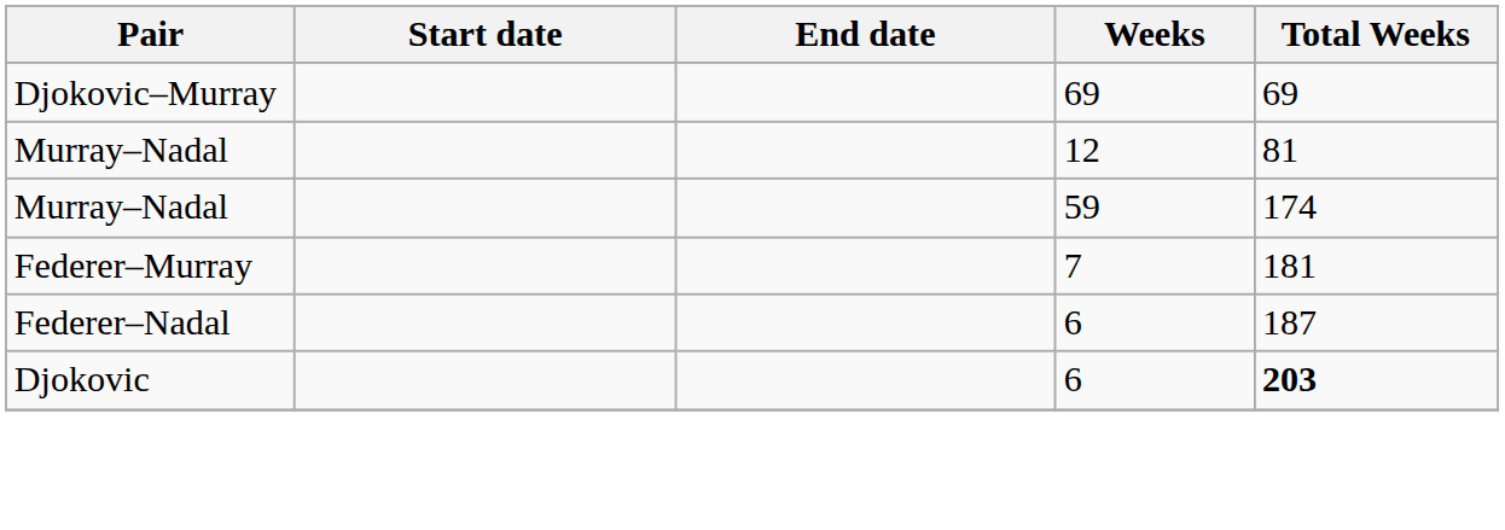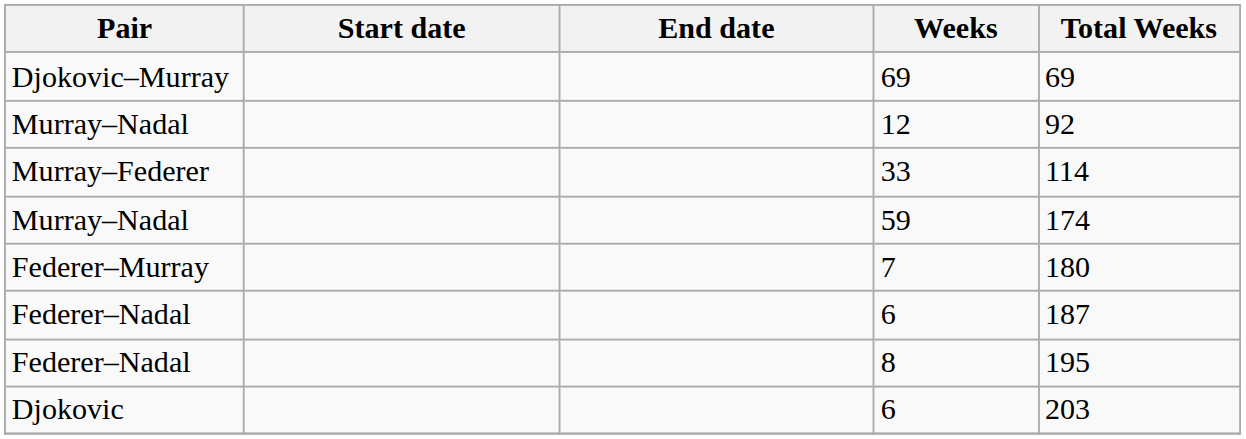 <table class="sortable wikitable">
 <tr>
 <th width=120>Pair</th>
 <th width=160>Start date</th>
 <th width=160>End date</th>
 <th width=80>Weeks</th>
 <th width=100>Total Weeks</th>
 </tr>
 <tr>
 <td>Djokovic–Murray</td>
 <td></td>
 <td></td>
 <td>69</td>
 <td>69</td>
 </tr>
 <tr>
 <td>Murray–Nadal</td>
 <td></td>
 <td></td>
 <td>12</td>
-<td>81</td>
+<td>92</td>
+</tr>
+<tr>
+<td>Murray–Federer</td>
+<td></td>
+<td></td>
+<td>33</td>
+<td>114</td>
 </tr>
 <tr>
 <td>Murray–Nadal</td>
 <td></td>
 <td></td>
 <td>59</td>
 <td>174</td>
 </tr>
 <tr>
 <td>Federer–Murray</td>
 <td></td>
 <td></td>
 <td>7</td>
-<td>181</td>
+<td>180</td>
 </tr>
 <tr>
 <td>Federer–Nadal</td>
 <td></td>
 <td></td>
 <td>6</td>
 <td>187</td>
 </tr>
 <tr>
+<td>Federer–Nadal</td>
+<td></td>
+<td></td>
+<td>8</td>
+<td>195</td>
+</tr>
+<tr>
 <td>Djokovic</td>
 <td></td>
 <td></td>
 <td>6</td>
-<td><strong>203</strong></td>
+<td>203</td>
 </tr>
 <tr>
 </tr>
 </table>
